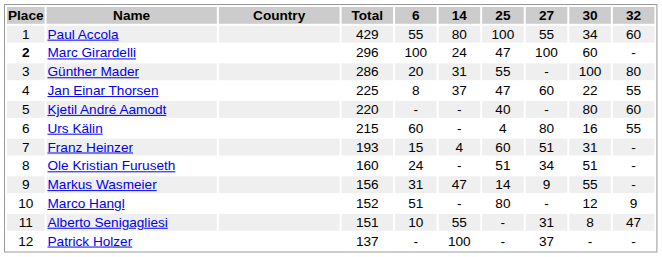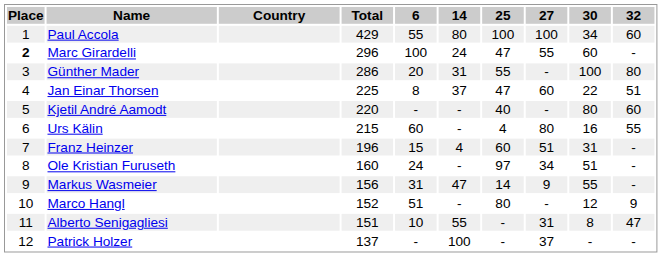 <table border="0" style="border: 1px solid #999; background-color:#FFFFFF; text-align:center; font-size:86%; line-height:15px;">
 <tr align="center" bgcolor="#CCCCCC">
 <th width=35>Place</th>
 <th width=170>Name</th>
 <th width=120>Country</th>
 <th width=50>Total</th>
 <th width=40>6</th>
 <th width=40>14</th>
 <th width=40>25</th>
 <th width=40>27</th>
 <th width=40>30</th>
 <th width=40>32</th>
 </tr>
 <tr bgcolor="#EFEFEF">
 <td>1</td>
 <td align="left"><a href='#'>Paul Accola</a></td>
 <td align="left"></td>
 <td>429</td>
 <td>55</td>
 <td>80</td>
 <td>100</td>
-<td>55</td>
+<td>100</td>
 <td>34</td>
 <td>60</td>
 </tr>
 <tr>
 <td><strong>2</strong></td>
 <td align="left"><a href='#'>Marc Girardelli</a></td>
 <td align="left"></td>
 <td>296</td>
 <td>100</td>
 <td>24</td>
 <td>47</td>
-<td>100</td>
+<td>55</td>
 <td>60</td>
 <td>-</td>
 </tr>
 <tr bgcolor="#EFEFEF">
 <td>3</td>
 <td align="left"><a href='#'>Günther Mader</a></td>
 <td align="left"></td>
 <td>286</td>
 <td>20</td>
 <td>31</td>
 <td>55</td>
 <td>-</td>
 <td>100</td>
 <td>80</td>
 </tr>
 <tr>
 <td>4</td>
 <td align="left"><a href='#'>Jan Einar Thorsen</a></td>
 <td align="left"></td>
 <td>225</td>
 <td>8</td>
 <td>37</td>
 <td>47</td>
 <td>60</td>
 <td>22</td>
-<td>55</td>
+<td>51</td>
 </tr>
 <tr bgcolor="#EFEFEF">
 <td>5</td>
 <td align="left"><a href='#'>Kjetil André Aamodt</a></td>
 <td align="left"></td>
 <td>220</td>
 <td>-</td>
 <td>-</td>
 <td>40</td>
 <td>-</td>
 <td>80</td>
 <td>60</td>
 </tr>
 <tr>
 <td>6</td>
 <td align="left"><a href='#'>Urs Kälin</a></td>
 <td align="left"></td>
 <td>215</td>
 <td>60</td>
 <td>-</td>
 <td>4</td>
 <td>80</td>
 <td>16</td>
 <td>55</td>
 </tr>
 <tr bgcolor="#EFEFEF">
 <td>7</td>
 <td align="left"><a href='#'>Franz Heinzer</a></td>
 <td align="left"></td>
-<td>193</td>
+<td>196</td>
 <td>15</td>
 <td>4</td>
 <td>60</td>
 <td>51</td>
 <td>31</td>
 <td>-</td>
 </tr>
 <tr>
 <td>8</td>
 <td align="left"><a href='#'>Ole Kristian Furuseth</a></td>
 <td align="left"></td>
 <td>160</td>
 <td>24</td>
 <td>-</td>
-<td>51</td>
+<td>97</td>
 <td>34</td>
 <td>51</td>
 <td>-</td>
 </tr>
 <tr bgcolor="#EFEFEF">
 <td>9</td>
 <td align="left"><a href='#'>Markus Wasmeier</a></td>
 <td align="left"></td>
 <td>156</td>
 <td>31</td>
 <td>47</td>
 <td>14</td>
 <td>9</td>
 <td>55</td>
 <td>-</td>
 </tr>
 <tr>
 <td>10</td>
 <td align="left"><a href='#'>Marco Hangl</a></td>
 <td align="left"></td>
 <td>152</td>
 <td>51</td>
 <td>-</td>
 <td>80</td>
 <td>-</td>
 <td>12</td>
 <td>9</td>
 </tr>
 <tr bgcolor="#EFEFEF">
 <td>11</td>
 <td align="left"><a href='#'>Alberto Senigagliesi</a></td>
 <td align="left"></td>
 <td>151</td>
 <td>10</td>
 <td>55</td>
 <td>-</td>
 <td>31</td>
 <td>8</td>
 <td>47</td>
 </tr>
 <tr>
 <td>12</td>
 <td align="left"><a href='#'>Patrick Holzer</a></td>
 <td align="left"></td>
 <td>137</td>
 <td>-</td>
 <td>100</td>
 <td>-</td>
 <td>37</td>
 <td>-</td>
 <td>-</td>
 </tr>
 </table>
